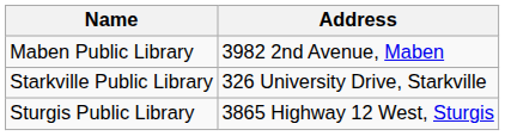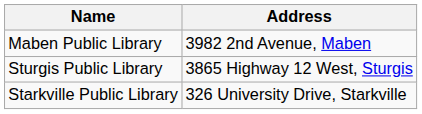 <table class="wikitable">
 <tr>
 <th>Name</th>
 <th>Address</th>
 </tr>
 <tr>
 <td>Maben Public Library</td>
 <td>3982 2nd Avenue, <a href='#'>Maben</a></td>
 </tr>
 <tr>
+<td>Sturgis Public Library</td>
+<td>3865 Highway 12 West, <a href='#'>Sturgis</a></td>
+</tr>
+<tr>
 <td>Starkville Public Library</td>
 <td>326 University Drive, Starkville</td>
 </tr>
-<tr>
-<td>Sturgis Public Library</td>
-<td>3865 Highway 12 West, <a href='#'>Sturgis</a></td>
-</tr>
 </table>
